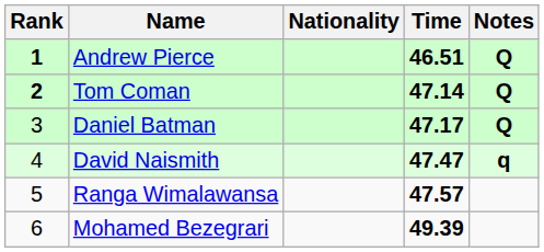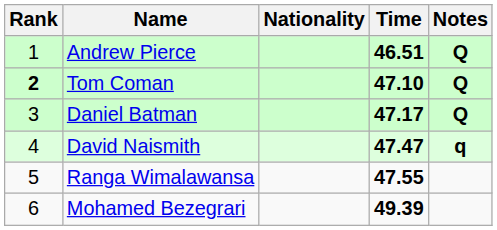 <table class="wikitable sortable" style="text-align:center">
 <tr>
 <th>Rank</th>
 <th>Name</th>
 <th>Nationality</th>
 <th>Time</th>
 <th>Notes</th>
 </tr>
 <tr bgcolor=ccffcc>
-<td><strong>1</strong></td>
+<td>1</td>
 <td align=left><a href='#'>Andrew Pierce</a></td>
 <td align=left></td>
 <td><strong>46.51</strong></td>
 <td><strong>Q</strong></td>
 </tr>
 <tr bgcolor=ccffcc>
 <td><strong>2</strong></td>
 <td align=left><a href='#'>Tom Coman</a></td>
 <td align=left></td>
-<td><strong>47.14</strong></td>
+<td><strong>47.10</strong></td>
 <td><strong>Q</strong></td>
 </tr>
 <tr bgcolor=ccffcc>
 <td>3</td>
 <td align=left><a href='#'>Daniel Batman</a></td>
 <td align=left></td>
 <td><strong>47.17</strong></td>
 <td><strong>Q</strong></td>
 </tr>
 <tr bgcolor=ddffdd>
 <td>4</td>
 <td align=left><a href='#'>David Naismith</a></td>
 <td align=left></td>
 <td><strong>47.47</strong></td>
 <td><strong>q</strong></td>
 </tr>
 <tr>
 <td>5</td>
 <td align=left><a href='#'>Ranga Wimalawansa</a></td>
 <td align=left></td>
-<td><strong>47.57</strong></td>
+<td><strong>47.55</strong></td>
 <td></td>
 </tr>
 <tr>
 <td>6</td>
 <td align=left><a href='#'>Mohamed Bezegrari</a></td>
 <td align=left></td>
 <td><strong>49.39</strong></td>
 <td></td>
 </tr>
 </table>
